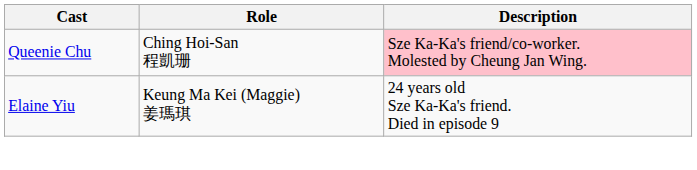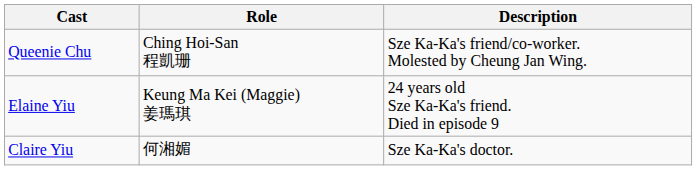 <table class="wikitable" width="55%">
 <tr>
 <th>Cast</th>
 <th>Role</th>
 <th>Description</th>
 </tr>
 <tr>
 <td><a href='#'>Queenie Chu</a></td>
 <td>Ching Hoi-San <br> 程凱珊</td>
-<td style="background: pink;">Sze Ka-Ka's friend/co-worker.<br>Molested by Cheung Jan Wing.</td>
+<td>Sze Ka-Ka's friend/co-worker.<br>Molested by Cheung Jan Wing.</td>
 </tr>
 <tr>
 <td><a href='#'>Elaine Yiu</a></td>
 <td>Keung Ma Kei (Maggie) <br> 姜瑪琪</td>
 <td>24 years old<br>Sze Ka-Ka's friend.<br>Died in episode 9</td>
 </tr>
+<tr>
+<td><a href='#'>Claire Yiu</a></td>
+<td>何湘媚</td>
+<td>Sze Ka-Ka's doctor.</td>
+</tr>
 </table>
